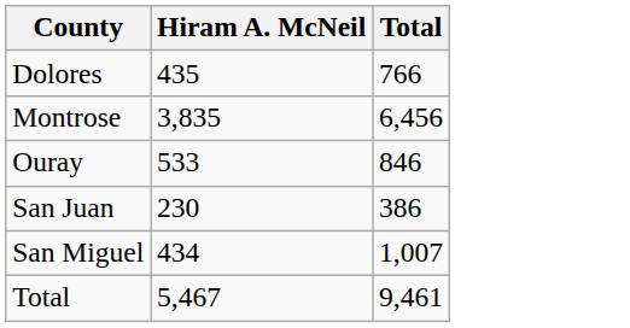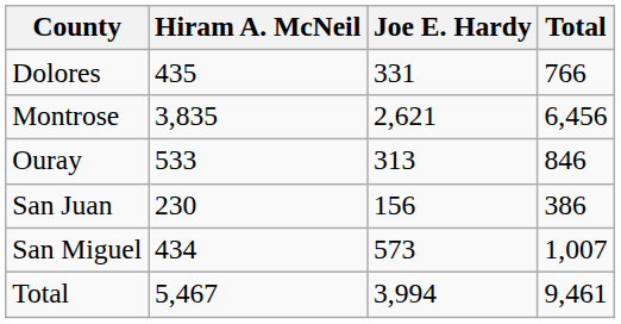 <table class="wikitable mw-collapsible">
 <tr>
 <th>County</th>
 <th>Hiram A. McNeil</th>
+<th>Joe E. Hardy</th>
 <th>Total</th>
 </tr>
 <tr>
 <td>Dolores</td>
 <td>435</td>
+<td>331</td>
 <td>766</td>
 </tr>
 <tr>
 <td>Montrose</td>
 <td>3,835</td>
+<td>2,621</td>
 <td>6,456</td>
 </tr>
 <tr>
 <td>Ouray</td>
 <td>533</td>
+<td>313</td>
 <td>846</td>
 </tr>
 <tr>
 <td>San Juan</td>
 <td>230</td>
+<td>156</td>
 <td>386</td>
 </tr>
 <tr>
 <td>San Miguel</td>
 <td>434</td>
+<td>573</td>
 <td>1,007</td>
 </tr>
 <tr>
 <td>Total</td>
 <td>5,467</td>
+<td>3,994</td>
 <td>9,461</td>
 </tr>
 </table>
